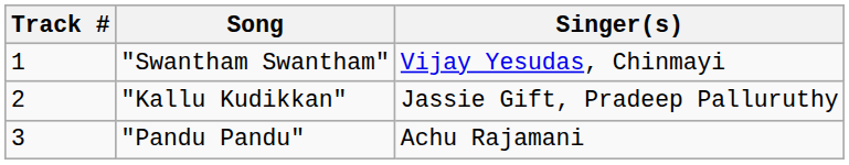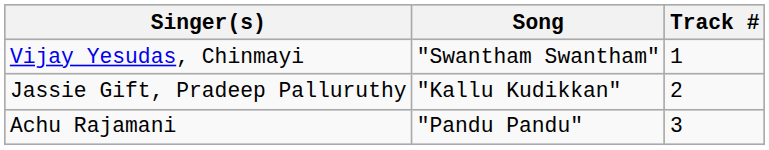 <table class="wikitable">
 <tr>
+<th>Singer(s)</th>
+<th>Song</th>
 <th>Track #</th>
-<th>Song</th>
-<th>Singer(s)</th>
 </tr>
 <tr>
+<td><a href='#'>Vijay Yesudas</a>, Chinmayi</td>
+<td>"Swantham Swantham"</td>
 <td>1</td>
-<td>"Swantham Swantham"</td>
-<td><a href='#'>Vijay Yesudas</a>, Chinmayi</td>
 </tr>
 <tr>
+<td>Jassie Gift, Pradeep Palluruthy</td>
+<td>"Kallu Kudikkan"</td>
 <td>2</td>
-<td>"Kallu Kudikkan"</td>
-<td>Jassie Gift, Pradeep Palluruthy</td>
 </tr>
 <tr>
+<td>Achu Rajamani</td>
+<td>"Pandu Pandu"</td>
 <td>3</td>
-<td>"Pandu Pandu"</td>
-<td>Achu Rajamani</td>
 </tr>
 </table>
